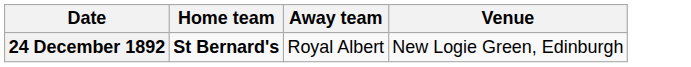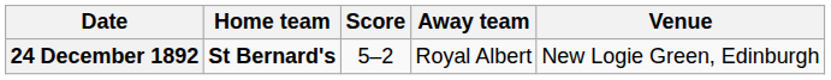 <table class="wikitable football-result-list" style="max-width: 80em; text-align: center">
 <tr>
 <th scope="col">Date</th>
 <th scope="col">Home team</th>
+<th scope="col">Score</th>
 <th scope="col">Away team</th>
 <th scope="col">Venue</th>
 </tr>
 <tr>
 <th scope="row">24 December 1892</th>
 <td align=right><strong>St Bernard's</strong></td>
+<td>5–2</td>
 <td align=left>Royal Albert</td>
 <td align=left>New Logie Green, Edinburgh</td>
 </tr>
 </table>
